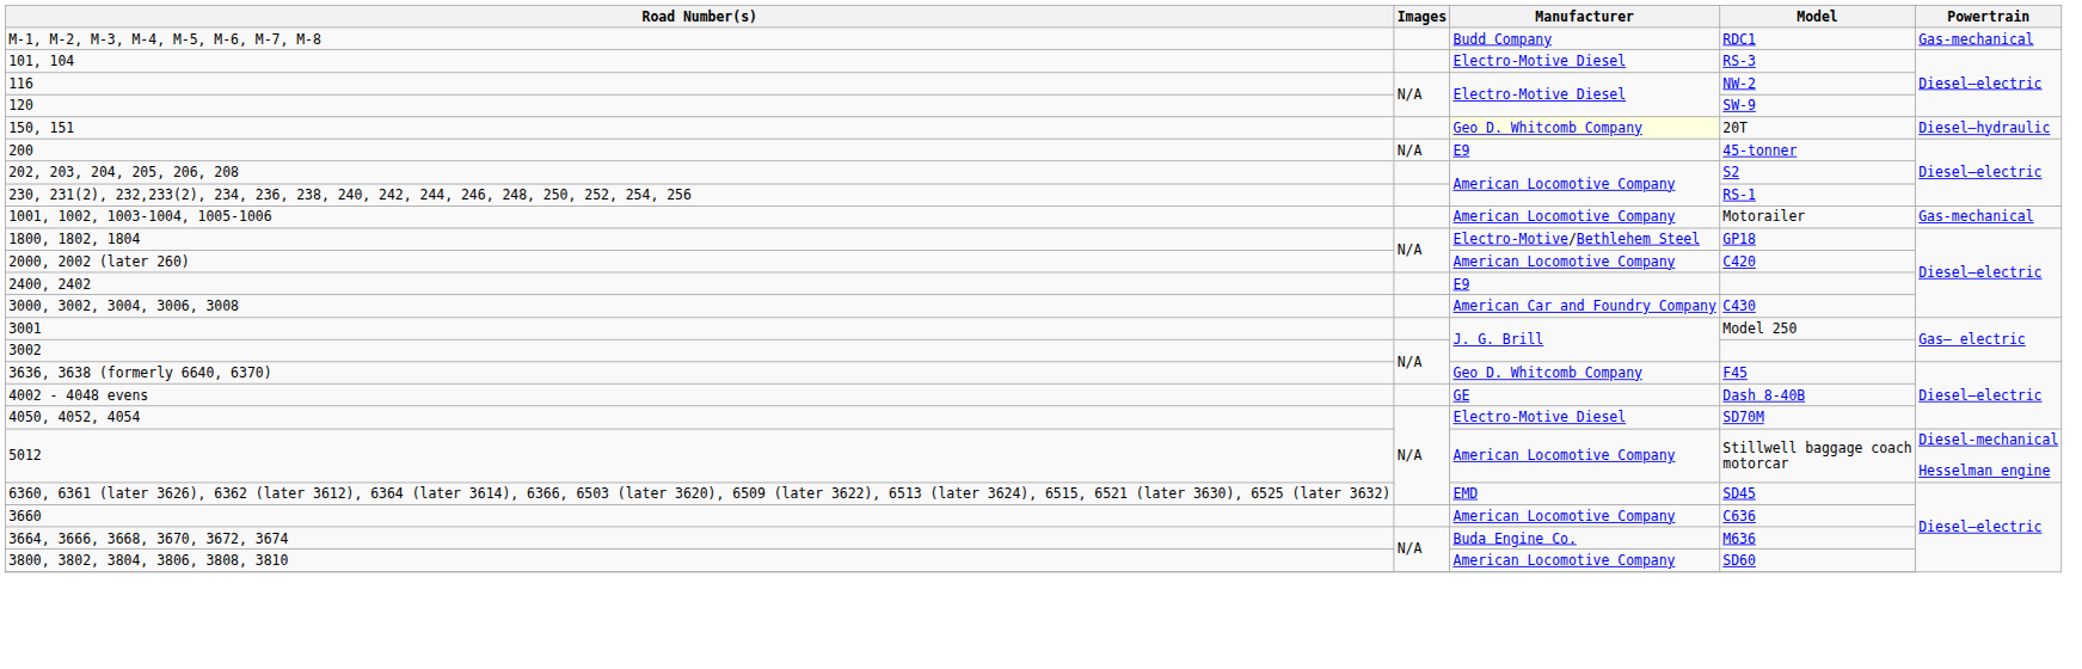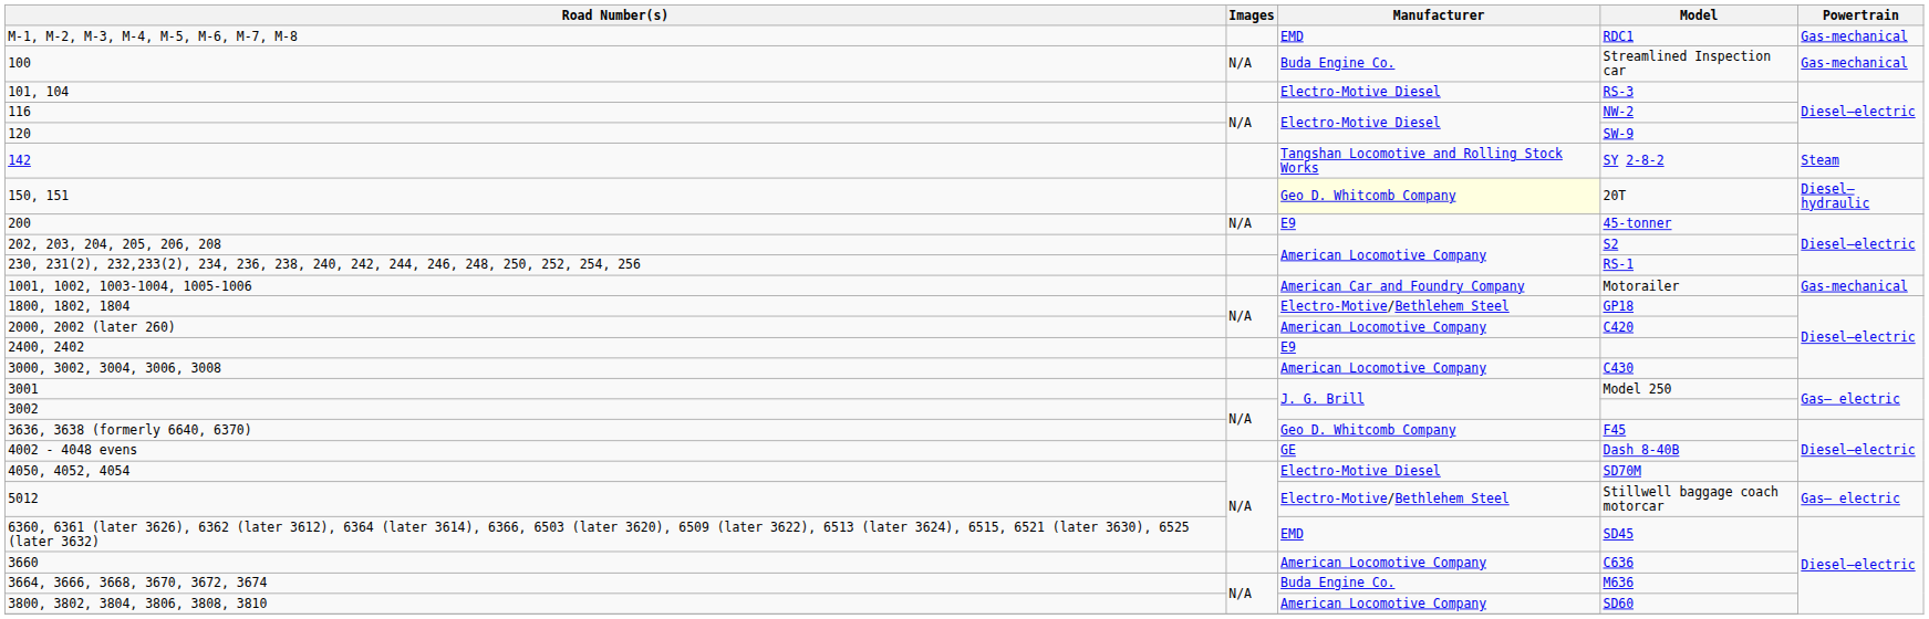 <table class="wikitable">
 <tr>
 <th>Road Number(s)</th>
 <th>Images</th>
 <th>Manufacturer</th>
 <th>Model</th>
 <th>Powertrain</th>
 </tr>
 <tr>
 <td>M-1, M-2, M-3, M-4, M-5, M-6, M-7, M-8</td>
 <td></td>
-<td><a href='#'>Budd Company</a></td>
+<td><a href='#'>EMD</a></td>
 <td><a href='#'>RDC1</a></td>
+<td><a href='#'>Gas-mechanical</a></td>
+</tr>
+<tr>
+<td>100</td>
+<td>N/A</td>
+<td><a href='#'>Buda Engine Co.</a></td>
+<td>Streamlined Inspection car</td>
 <td><a href='#'>Gas-mechanical</a></td>
 </tr>
 <tr>
 <td>101, 104</td>
 <td></td>
 <td><a href='#'>Electro-Motive Diesel</a></td>
 <td><a href='#'>RS-3</a></td>
 <td rowspan="3"><a href='#'>Diesel–electric</a></td>
 </tr>
 <tr>
 <td>116</td>
 <td rowspan="2">N/A</td>
 <td rowspan="2"><a href='#'>Electro-Motive Diesel</a></td>
 <td><a href='#'>NW-2</a></td>
 </tr>
 <tr>
 <td>120</td>
 <td><a href='#'>SW-9</a></td>
+</tr>
+<tr>
+<td><a href='#'>142</a></td>
+<td></td>
+<td><a href='#'>Tangshan Locomotive and Rolling Stock Works</a></td>
+<td><a href='#'>SY</a> <a href='#'>2-8-2</a></td>
+<td><a href='#'>Steam</a></td>
 </tr>
 <tr>
 <td>150, 151</td>
 <td></td>
 <td style="background: lightyellow;"><a href='#'>Geo D. Whitcomb Company</a></td>
 <td>20T</td>
 <td><a href='#'>Diesel–hydraulic</a></td>
 </tr>
 <tr>
 <td>200</td>
 <td>N/A</td>
 <td><a href='#'>E9</a></td>
 <td><a href='#'>45-tonner</a></td>
 <td rowspan="3"><a href='#'>Diesel–electric</a></td>
 </tr>
 <tr>
 <td>202, 203, 204, 205, 206, 208</td>
 <td></td>
 <td rowspan="2"><a href='#'>American Locomotive Company</a></td>
 <td><a href='#'>S2</a></td>
 </tr>
 <tr>
 <td>230, 231(2), 232,233(2), 234, 236, 238, 240, 242, 244, 246, 248, 250, 252, 254, 256</td>
 <td></td>
 <td><a href='#'>RS-1</a></td>
 </tr>
 <tr>
 <td>1001, 1002, 1003-1004, 1005-1006</td>
 <td></td>
-<td><a href='#'>American Locomotive Company</a></td>
+<td><a href='#'>American Car and Foundry Company</a></td>
 <td>Motorailer</td>
 <td><a href='#'>Gas-mechanical</a></td>
 </tr>
 <tr>
 <td>1800, 1802, 1804</td>
 <td rowspan="2">N/A</td>
 <td><a href='#'>Electro-Motive</a>/<a href='#'>Bethlehem Steel</a></td>
 <td><a href='#'>GP18</a></td>
 <td rowspan="4"><a href='#'>Diesel–electric</a></td>
 </tr>
 <tr>
 <td>2000, 2002 (later 260)</td>
 <td><a href='#'>American Locomotive Company</a></td>
 <td><a href='#'>C420</a></td>
 </tr>
 <tr>
 <td>2400, 2402</td>
 <td></td>
 <td><a href='#'>E9</a></td>
 </tr>
 <tr>
 <td>3000, 3002, 3004, 3006, 3008</td>
 <td></td>
-<td><a href='#'>American Car and Foundry Company</a></td>
+<td><a href='#'>American Locomotive Company</a></td>
 <td><a href='#'>C430</a></td>
 </tr>
 <tr>
 <td>3001</td>
 <td></td>
 <td rowspan="2"><a href='#'>J. G. Brill</a></td>
 <td>Model 250</td>
 <td rowspan="2"><a href='#'>Gas– electric</a></td>
 </tr>
 <tr>
 <td>3002</td>
 <td rowspan="2">N/A</td>
 </tr>
 <tr>
 <td>3636, 3638 (formerly 6640, 6370)</td>
 <td><a href='#'>Geo D. Whitcomb Company</a></td>
 <td><a href='#'>F45</a></td>
 <td rowspan="3"><a href='#'>Diesel–electric</a></td>
 </tr>
 <tr>
 <td>4002 - 4048 evens</td>
 <td></td>
 <td><a href='#'>GE</a></td>
 <td><a href='#'>Dash 8-40B</a></td>
 </tr>
 <tr>
 <td>4050, 4052, 4054</td>
 <td rowspan="3">N/A</td>
 <td><a href='#'>Electro-Motive Diesel</a></td>
 <td><a href='#'>SD70M</a></td>
 </tr>
 <tr>
 <td>5012</td>
-<td><a href='#'>American Locomotive Company</a></td>
+<td><a href='#'>Electro-Motive</a>/<a href='#'>Bethlehem Steel</a></td>
 <td>Stillwell          baggage coach<br>motorcar</td>
-<td><a href='#'>Diesel-mechanical</a><br><br><a href='#'>Hesselman engine</a></td>
+<td><a href='#'>Gas– electric</a></td>
 </tr>
 <tr>
 <td>6360, 6361 (later 3626), 6362 (later 3612), 6364 (later 3614), 6366, 6503 (later 3620), 6509 (later 3622), 6513 (later 3624), 6515, 6521 (later 3630), 6525 (later 3632)</td>
 <td><a href='#'>EMD</a></td>
 <td><a href='#'>SD45</a></td>
 <td rowspan="5"><a href='#'>Diesel–electric</a></td>
 </tr>
 <tr>
 <td>3660</td>
 <td></td>
 <td><a href='#'>American Locomotive Company</a></td>
 <td><a href='#'>C636</a></td>
 </tr>
 <tr>
 <td>3664, 3666, 3668, 3670, 3672, 3674</td>
 <td rowspan="2">N/A</td>
 <td><a href='#'>Buda Engine Co.</a></td>
 <td><a href='#'>M636</a></td>
 </tr>
 <tr>
 <td>3800, 3802, 3804, 3806, 3808, 3810</td>
 <td><a href='#'>American Locomotive Company</a></td>
 <td><a href='#'>SD60</a></td>
 </tr>
 <tr>
 </tr>
 </table>
